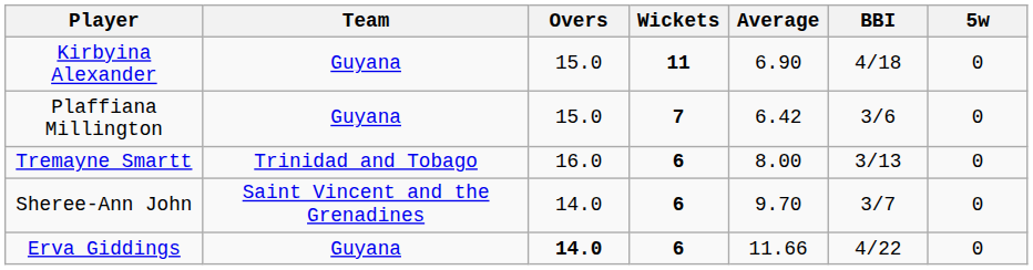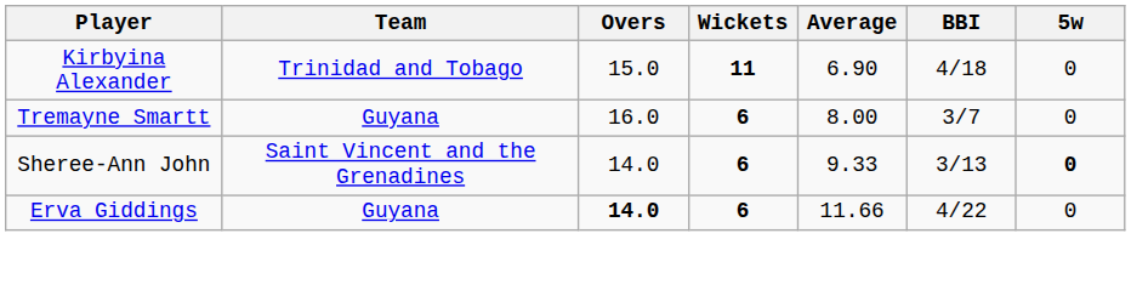 <table class="wikitable" style="text-align:center">
 <tr>
 <th width=125>Player</th>
 <th width=210>Team</th>
 <th width=60>Overs</th>
 <th width=60>Wickets</th>
 <th width=60>Average</th>
 <th width=60>BBI</th>
 <th width=60>5w</th>
 </tr>
 <tr>
 <td><a href='#'>Kirbyina Alexander</a></td>
-<td><a href='#'>Guyana</a></td>
+<td><a href='#'>Trinidad and Tobago</a></td>
 <td>15.0</td>
 <td><strong>11</strong></td>
 <td>6.90</td>
 <td>4/18</td>
 <td>0</td>
 </tr>
 <tr>
-<td>Plaffiana Millington</td>
+<td><a href='#'>Tremayne Smartt</a></td>
 <td><a href='#'>Guyana</a></td>
-<td>15.0</td>
-<td><strong>7</strong></td>
-<td>6.42</td>
-<td>3/6</td>
-<td>0</td>
-</tr>
-<tr>
-<td><a href='#'>Tremayne Smartt</a></td>
-<td><a href='#'>Trinidad and Tobago</a></td>
 <td>16.0</td>
 <td><strong>6</strong></td>
 <td>8.00</td>
-<td>3/13</td>
+<td>3/7</td>
 <td>0</td>
 </tr>
 <tr>
 <td>Sheree-Ann John</td>
 <td><a href='#'>Saint Vincent and the Grenadines</a></td>
 <td>14.0</td>
 <td><strong>6</strong></td>
-<td>9.70</td>
-<td>3/7</td>
-<td>0</td>
+<td>9.33</td>
+<td>3/13</td>
+<td><strong>0</strong></td>
 </tr>
 <tr>
 <td><a href='#'>Erva Giddings</a></td>
 <td><a href='#'>Guyana</a></td>
 <td><strong>14.0</strong></td>
 <td><strong>6</strong></td>
 <td>11.66</td>
 <td>4/22</td>
 <td>0</td>
 </tr>
 </table>
